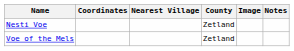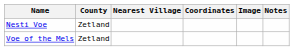 <table class="wikitable sortable" style="table-layout:fixed;background-color:#FEFEFE;font-size:95%;padding:0.30em;line-height:1.35em;">
 <tr>
 <th scope="col">Name</th>
+<th scope="col">County</th>
+<th scope="col">Nearest Village</th>
 <th scope="col" data-sort-type="number">Coordinates</th>
-<th scope="col">Nearest Village</th>
-<th scope="col">County</th>
 <th scope="col">Image</th>
 <th scope="col">Notes</th>
 </tr>
 <tr>
 <td><a href='#'>Nesti Voe</a></td>
+<td>Zetland</td>
 <td></td>
 <td></td>
-<td>Zetland</td>
 <td></td>
 <td></td>
 </tr>
 <tr>
 <td><a href='#'>Voe of the Mels</a></td>
+<td>Zetland</td>
 <td></td>
 <td></td>
-<td>Zetland</td>
 <td></td>
 <td></td>
 </tr>
 </table>
